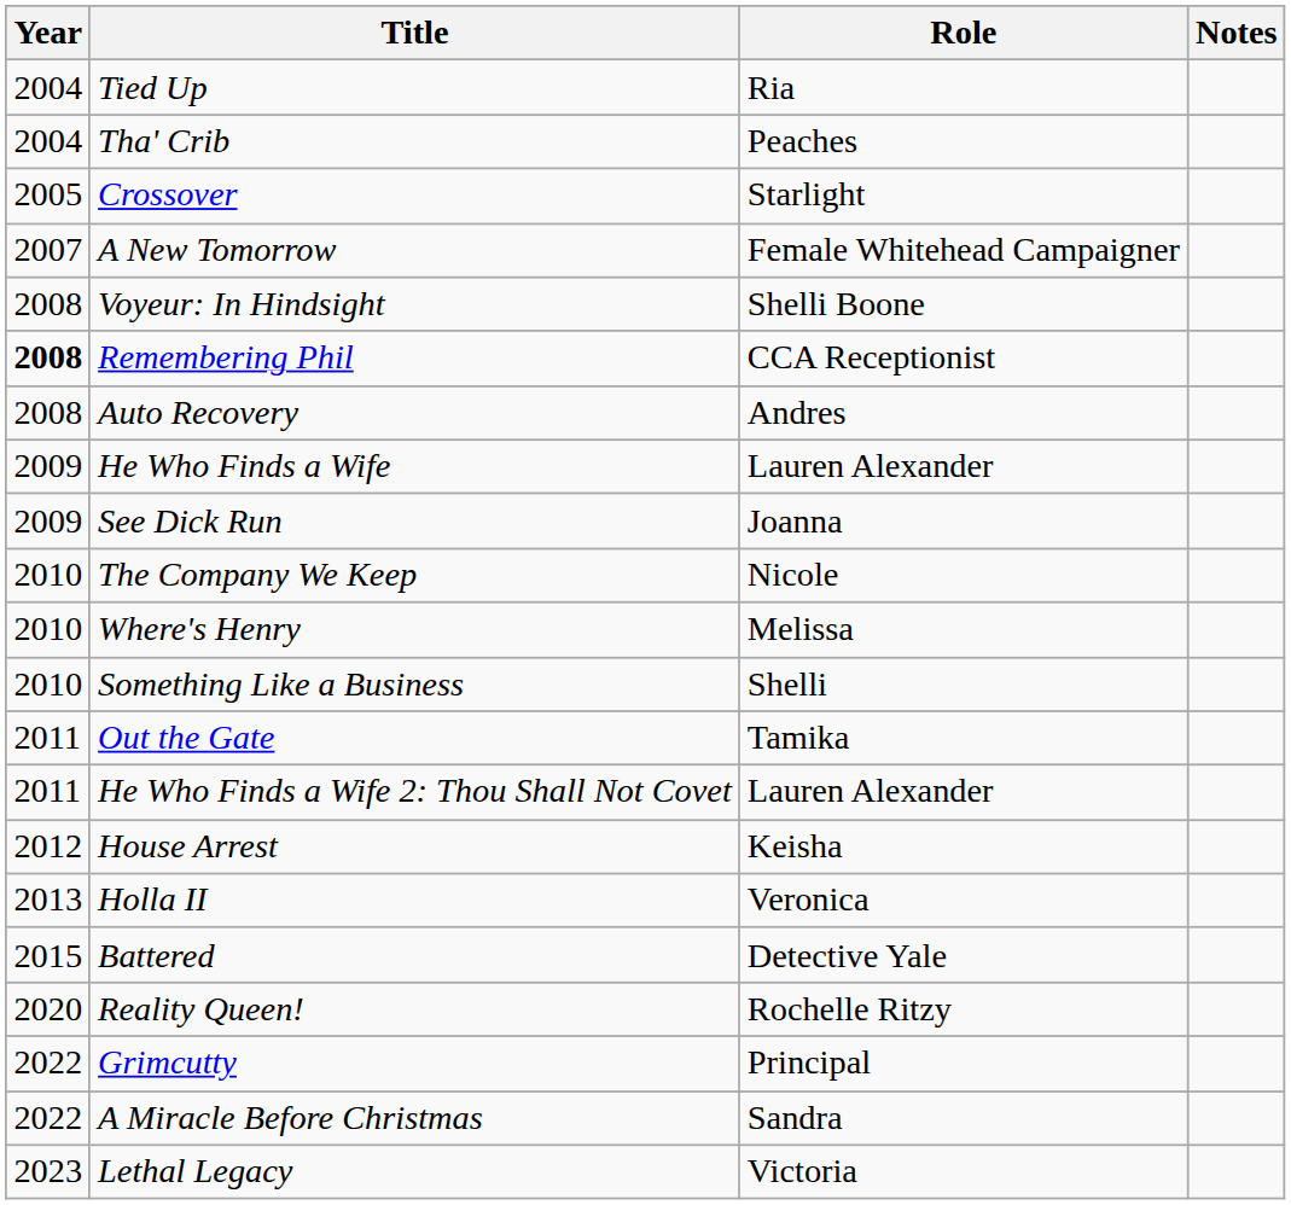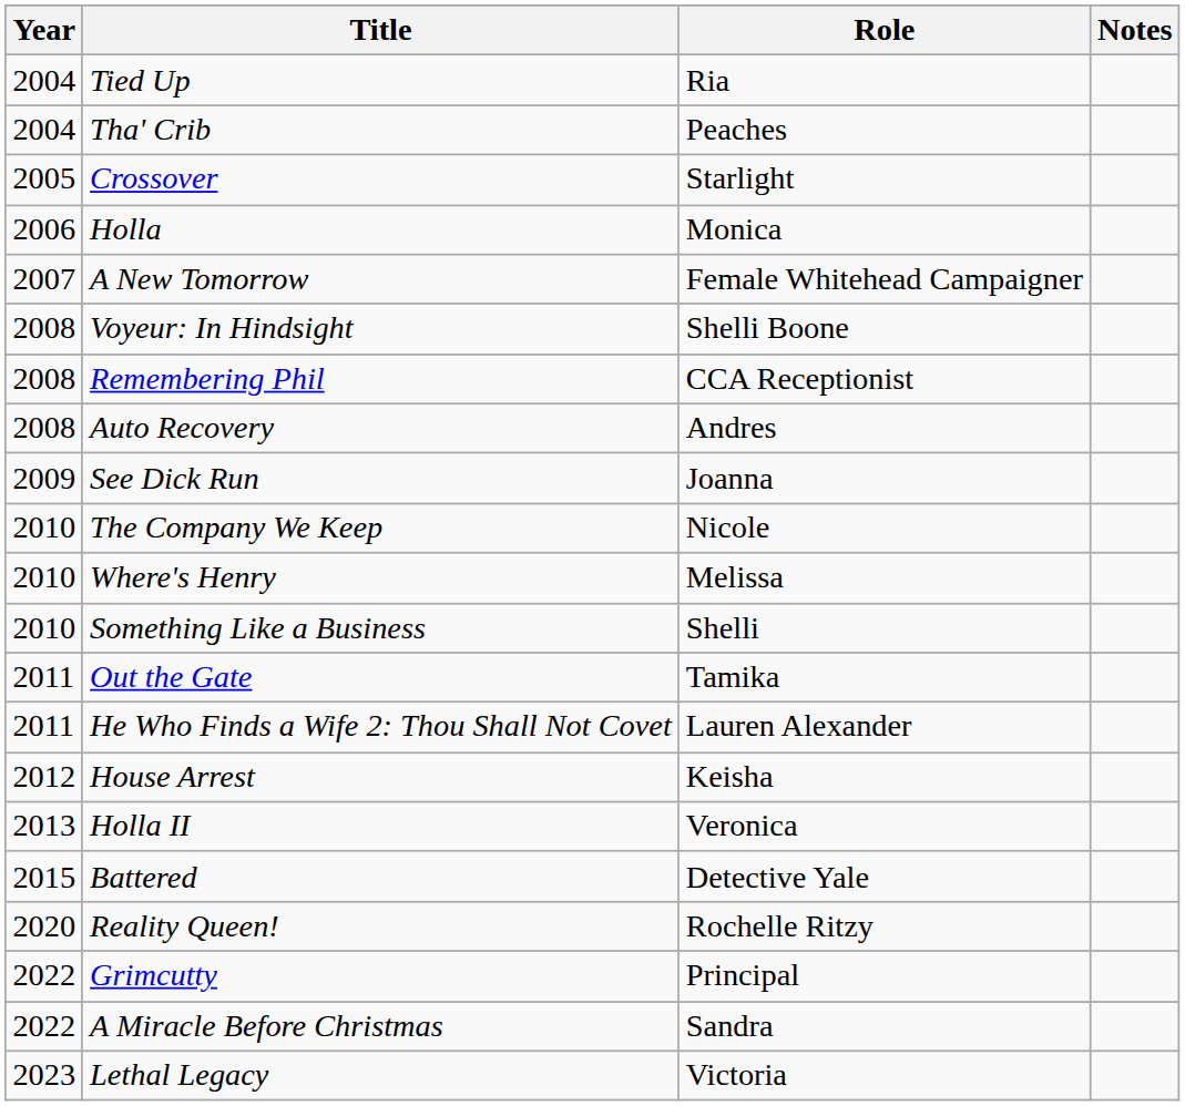 <table class="wikitable sortable">
 <tr>
 <th>Year</th>
 <th>Title</th>
 <th>Role</th>
 <th>Notes</th>
 </tr>
 <tr>
 <td>2004</td>
 <td><em>Tied Up</em></td>
 <td>Ria</td>
 <td></td>
 </tr>
 <tr>
 <td>2004</td>
 <td><em>Tha' Crib</em></td>
 <td>Peaches</td>
 <td></td>
 </tr>
 <tr>
 <td>2005</td>
 <td><a href='#'><em>Crossover</em></a></td>
 <td>Starlight</td>
 <td></td>
 </tr>
 <tr>
+<td>2006</td>
+<td><em>Holla</em></td>
+<td>Monica</td>
+<td></td>
+</tr>
+<tr>
 <td>2007</td>
 <td><em>A New Tomorrow</em></td>
 <td>Female Whitehead Campaigner</td>
 <td></td>
 </tr>
 <tr>
 <td>2008</td>
 <td><em>Voyeur: In Hindsight</em></td>
 <td>Shelli Boone</td>
 <td></td>
 </tr>
 <tr>
-<td><strong>2008</strong></td>
+<td>2008</td>
 <td><em><a href='#'>Remembering Phil</a></em></td>
 <td>CCA Receptionist</td>
 <td></td>
 </tr>
 <tr>
 <td>2008</td>
 <td><em>Auto Recovery</em></td>
 <td>Andres</td>
-<td></td>
-</tr>
-<tr>
-<td>2009</td>
-<td><em>He Who Finds a Wife</em></td>
-<td>Lauren Alexander</td>
 <td></td>
 </tr>
 <tr>
 <td>2009</td>
 <td><em>See Dick Run</em></td>
 <td>Joanna</td>
 <td></td>
 </tr>
 <tr>
 <td>2010</td>
 <td><em>The Company We Keep</em></td>
 <td>Nicole</td>
 <td></td>
 </tr>
 <tr>
 <td>2010</td>
 <td><em>Where's Henry</em></td>
 <td>Melissa</td>
 <td></td>
 </tr>
 <tr>
 <td>2010</td>
 <td><em>Something Like a Business</em></td>
 <td>Shelli</td>
 <td></td>
 </tr>
 <tr>
 <td>2011</td>
 <td><a href='#'><em>Out the Gate</em></a></td>
 <td>Tamika</td>
 <td></td>
 </tr>
 <tr>
 <td>2011</td>
 <td><em>He Who Finds a Wife 2: Thou Shall Not Covet</em></td>
 <td>Lauren Alexander</td>
 <td></td>
 </tr>
 <tr>
 <td>2012</td>
 <td><em>House Arrest</em></td>
 <td>Keisha</td>
 <td></td>
 </tr>
 <tr>
 <td>2013</td>
 <td><em>Holla II</em></td>
 <td>Veronica</td>
 <td></td>
 </tr>
 <tr>
 <td>2015</td>
 <td><em>Battered</em></td>
 <td>Detective Yale</td>
 <td></td>
 </tr>
 <tr>
 <td>2020</td>
 <td><em>Reality Queen!</em></td>
 <td>Rochelle Ritzy</td>
 <td></td>
 </tr>
 <tr>
 <td>2022</td>
 <td><em><a href='#'>Grimcutty</a></em></td>
 <td>Principal</td>
 <td></td>
 </tr>
 <tr>
 <td>2022</td>
 <td><em>A Miracle Before Christmas</em></td>
 <td>Sandra</td>
 <td></td>
 </tr>
 <tr>
 <td>2023</td>
 <td><em>Lethal Legacy</em></td>
 <td>Victoria</td>
 <td></td>
 </tr>
 </table>
